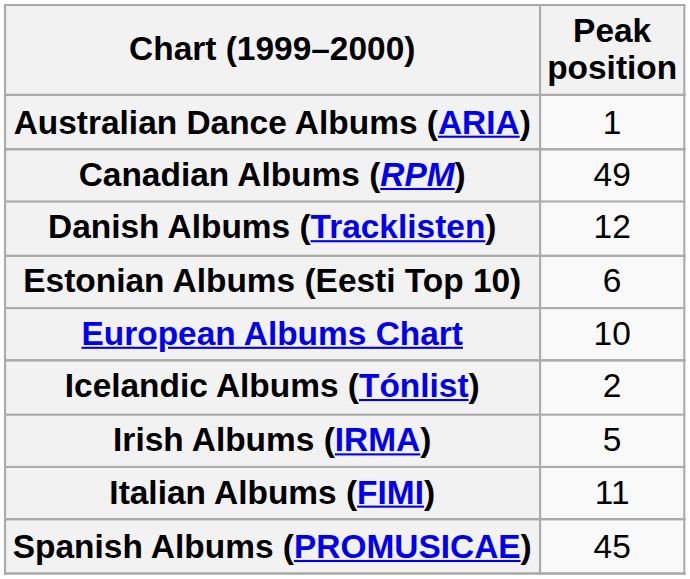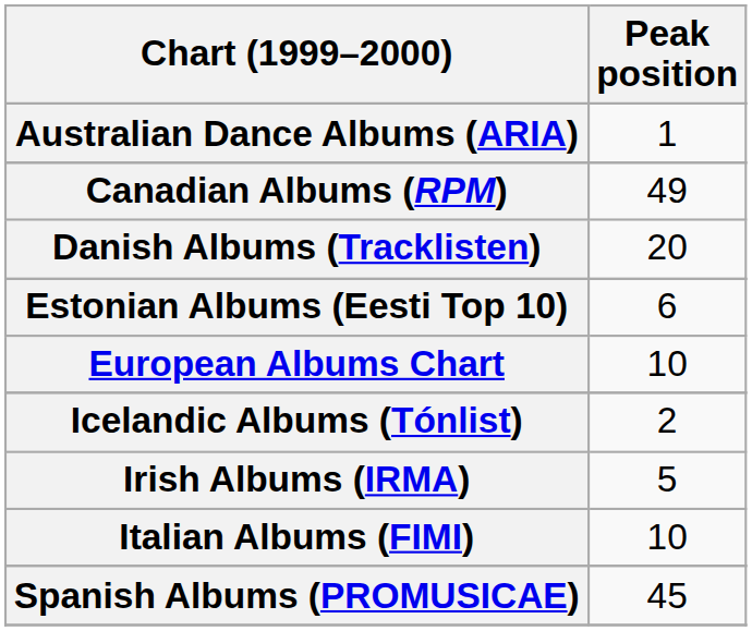 <table class="wikitable sortable plainrowheaders">
 <tr>
 <th scope="col">Chart (1999–2000)</th>
 <th scope="col">Peak<br>position</th>
 </tr>
 <tr>
 </tr>
 <tr>
 <th scope="row">Australian Dance Albums (<a href='#'>ARIA</a>)</th>
 <td align="center">1</td>
 </tr>
 <tr>
 </tr>
 <tr>
 </tr>
 <tr>
 <th scope="row">Canadian Albums (<a href='#'><em>RPM</em></a>)</th>
 <td align="center">49</td>
 </tr>
 <tr>
 <th scope="row">Danish Albums (<a href='#'>Tracklisten</a>)</th>
-<td align="center">12</td>
+<td align="center">20</td>
 </tr>
 <tr>
 </tr>
 <tr>
 <th scope="row">Estonian Albums (Eesti Top 10)</th>
 <td align="center">6</td>
 </tr>
 <tr>
 <th scope="row"><a href='#'>European Albums Chart</a></th>
 <td style="text-align:center;">10</td>
 </tr>
 <tr>
 </tr>
 <tr>
 </tr>
 <tr>
 </tr>
 <tr>
 <th scope="row">Icelandic Albums (<a href='#'>Tónlist</a>)</th>
 <td align="center">2</td>
 </tr>
 <tr>
 <th scope="row">Irish Albums (<a href='#'>IRMA</a>)</th>
 <td style="text-align:center;">5</td>
 </tr>
 <tr>
 <th scope="row">Italian Albums (<a href='#'>FIMI</a>)</th>
-<td style="text-align:center;">11</td>
+<td style="text-align:center;">10</td>
 </tr>
 <tr>
 </tr>
 <tr>
 </tr>
 <tr>
 </tr>
 <tr>
 <th scope="row">Spanish Albums (<a href='#'>PROMUSICAE</a>)</th>
 <td style="text-align:center;">45</td>
 </tr>
 <tr>
 </tr>
 <tr>
 </tr>
 <tr>
 </tr>
 <tr>
 </tr>
 </table>
